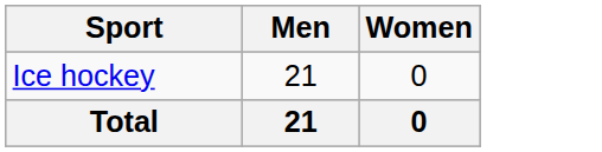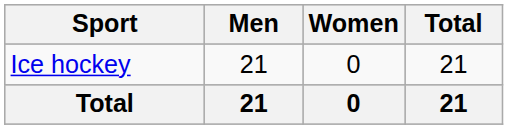 <table class="wikitable sortable" style="text-align:center;">
 <tr>
 <th width=120>Sport</th>
 <th width=55>Men</th>
 <th width=55>Women</th>
+<th width=55>Total</th>
 </tr>
 <tr>
 <td align=left><a href='#'>Ice hockey</a></td>
 <td>21</td>
 <td>0</td>
+<td>21</td>
 </tr>
 <tr>
 <th>Total</th>
 <th>21</th>
 <th>0</th>
+<th>21</th>
 </tr>
 </table>
